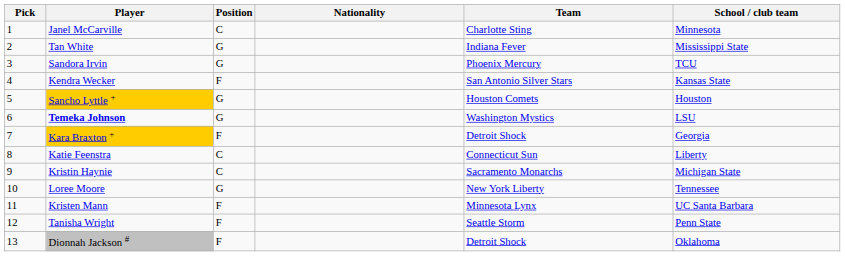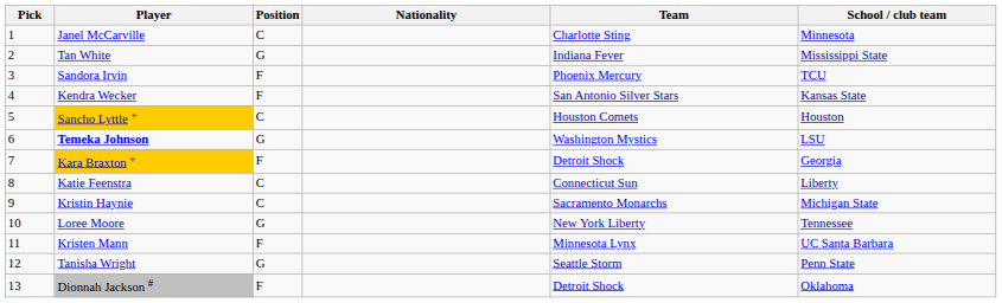 <table class="wikitable sortable">
 <tr>
 <th style="width:5%;">Pick</th>
 <th style="width:20%;">Player</th>
 <th style="width:5%;">Position</th>
 <th style="width:25%;">Nationality</th>
 <th style="width:25%;">Team</th>
 <th style="width:20%;">School / club team</th>
 </tr>
 <tr>
 <td>1</td>
 <td><a href='#'>Janel McCarville</a></td>
 <td>C</td>
 <td></td>
 <td><a href='#'>Charlotte Sting</a></td>
 <td><a href='#'>Minnesota</a></td>
 </tr>
 <tr>
 <td>2</td>
 <td><a href='#'>Tan White</a></td>
 <td>G</td>
 <td></td>
 <td><a href='#'>Indiana Fever</a></td>
 <td><a href='#'>Mississippi State</a></td>
 </tr>
 <tr>
 <td>3</td>
 <td><a href='#'>Sandora Irvin</a></td>
-<td>G</td>
+<td>F</td>
 <td></td>
 <td><a href='#'>Phoenix Mercury</a></td>
 <td><a href='#'>TCU</a></td>
 </tr>
 <tr>
 <td>4</td>
 <td><a href='#'>Kendra Wecker</a></td>
 <td>F</td>
 <td></td>
 <td><a href='#'>San Antonio Silver Stars</a></td>
 <td><a href='#'>Kansas State</a></td>
 </tr>
 <tr>
 <td>5</td>
 <td bgcolor="#FFCC00"><a href='#'>Sancho Lyttle</a> <sup>+</sup></td>
-<td>G</td>
+<td>C</td>
 <td></td>
 <td><a href='#'>Houston Comets</a></td>
 <td><a href='#'>Houston</a></td>
 </tr>
 <tr>
 <td>6</td>
 <td><strong><a href='#'>Temeka Johnson</a></strong></td>
 <td>G</td>
 <td></td>
 <td><a href='#'>Washington Mystics</a></td>
 <td><a href='#'>LSU</a></td>
 </tr>
 <tr>
 <td>7</td>
 <td bgcolor="#FFCC00"><a href='#'>Kara Braxton</a> <sup>+</sup></td>
 <td>F</td>
 <td></td>
 <td><a href='#'>Detroit Shock</a></td>
 <td><a href='#'>Georgia</a></td>
 </tr>
 <tr>
 <td>8</td>
 <td><a href='#'>Katie Feenstra</a> </td>
 <td>C</td>
 <td></td>
 <td><a href='#'>Connecticut Sun</a></td>
 <td><a href='#'>Liberty</a></td>
 </tr>
 <tr>
 <td>9</td>
 <td><a href='#'>Kristin Haynie</a></td>
 <td>C</td>
 <td></td>
 <td><a href='#'>Sacramento Monarchs</a></td>
 <td><a href='#'>Michigan State</a></td>
 </tr>
 <tr>
 <td>10</td>
 <td><a href='#'>Loree Moore</a></td>
 <td>G</td>
 <td></td>
 <td><a href='#'>New York Liberty</a></td>
 <td><a href='#'>Tennessee</a></td>
 </tr>
 <tr>
 <td>11</td>
 <td><a href='#'>Kristen Mann</a></td>
 <td>F</td>
 <td></td>
 <td><a href='#'>Minnesota Lynx</a></td>
 <td><a href='#'>UC Santa Barbara</a></td>
 </tr>
 <tr>
 <td>12</td>
 <td><a href='#'>Tanisha Wright</a></td>
-<td>F</td>
+<td>G</td>
 <td></td>
 <td><a href='#'>Seattle Storm</a></td>
 <td><a href='#'>Penn State</a></td>
 </tr>
 <tr>
 <td>13</td>
 <td bgcolor=#C0C0C0>Dionnah Jackson <sup>#</sup></td>
 <td>F</td>
 <td></td>
 <td><a href='#'>Detroit Shock</a> </td>
 <td><a href='#'>Oklahoma</a></td>
 </tr>
 </table>
